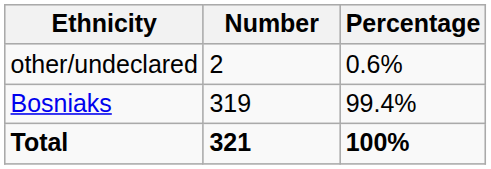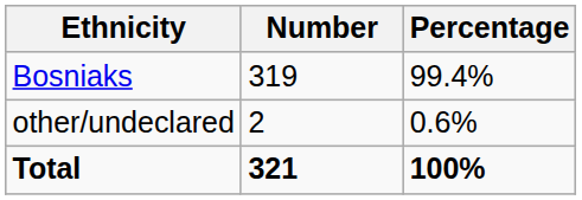 <table class="wikitable">
 <tr>
 <th width="100px">Ethnicity</th>
 <th width="80px">Number</th>
 <th width="80px">Percentage</th>
 </tr>
 <tr>
+<td><a href='#'>Bosniaks</a></td>
+<td>319</td>
+<td>99.4%</td>
+</tr>
+<tr>
 <td>other/undeclared</td>
 <td>2</td>
 <td>0.6%</td>
-</tr>
-<tr>
-<td><a href='#'>Bosniaks</a></td>
-<td>319</td>
-<td>99.4%</td>
 </tr>
 <tr>
 <td><strong>Total</strong></td>
 <td><strong>321</strong></td>
 <td><strong>100%</strong></td>
 </tr>
 </table>
